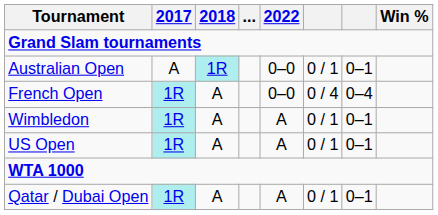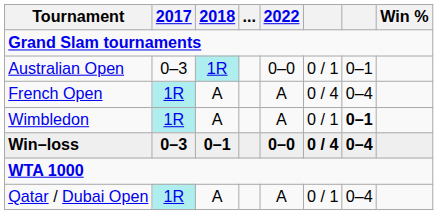 <table class="wikitable" style="text-align:center">
 <tr>
 <th>Tournament</th>
 <th><a href='#'>2017</a></th>
 <th><a href='#'>2018</a></th>
 <th>...</th>
 <th><a href='#'>2022</a></th>
 <th></th>
 <th></th>
 <th>Win %</th>
 </tr>
 <tr>
 <td colspan="8" align="left"><strong><a href='#'>Grand Slam tournaments</a></strong></td>
 </tr>
 <tr>
 <td align="left"><a href='#'>Australian Open</a></td>
-<td>A</td>
+<td>0–3</td>
 <td bgcolor="afeeee"><a href='#'>1R</a></td>
 <td></td>
 <td>0–0</td>
 <td>0 / 1</td>
 <td>0–1</td>
 <td></td>
 </tr>
 <tr>
 <td align="left"><a href='#'>French Open</a></td>
 <td bgcolor="afeeee"><a href='#'>1R</a></td>
 <td>A</td>
 <td></td>
-<td>0–0</td>
+<td>A</td>
 <td>0 / 4</td>
 <td>0–4</td>
 <td></td>
 </tr>
 <tr>
 <td align="left"><a href='#'>Wimbledon</a></td>
 <td bgcolor="afeeee"><a href='#'>1R</a></td>
 <td>A</td>
 <td></td>
 <td>A</td>
 <td>0 / 1</td>
+<td><strong>0–1</strong></td>
+<td></td>
+</tr>
+<tr style="font-weight:bold;background:#efefef">
+<td style="text-align:left">Win–loss</td>
+<td>0–3</td>
 <td>0–1</td>
 <td></td>
-</tr>
-<tr>
-<td align="left"><a href='#'>US Open</a></td>
-<td bgcolor="afeeee"><a href='#'>1R</a></td>
-<td>A</td>
-<td></td>
-<td>A</td>
-<td>0 / 1</td>
-<td>0–1</td>
+<td>0–0</td>
+<td>0 / 4</td>
+<td>0–4</td>
 <td></td>
 </tr>
 <tr>
 <td colspan="8" style="text-align:left"><strong><a href='#'>WTA 1000</a></strong></td>
 </tr>
 <tr>
 <td align="left"><a href='#'>Qatar</a> / <a href='#'>Dubai Open</a></td>
 <td bgcolor=afeeee><a href='#'>1R</a></td>
 <td>A</td>
 <td></td>
 <td>A</td>
 <td>0 / 1</td>
-<td>0–1</td>
+<td>0–4</td>
 <td></td>
 </tr>
 </table>
